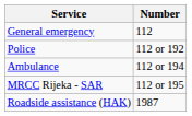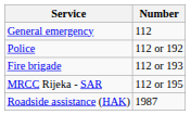 <table class="wikitable">
 <tr>
 <th>Service</th>
 <th>Number</th>
 </tr>
 <tr>
 <td><a href='#'>General emergency</a></td>
 <td>112</td>
 </tr>
 <tr>
 <td><a href='#'>Police</a></td>
 <td>112 or 192</td>
 </tr>
 <tr>
-<td><a href='#'>Ambulance</a></td>
-<td>112 or 194</td>
+<td><a href='#'>Fire brigade</a></td>
+<td>112 or 193</td>
 </tr>
 <tr>
 <td><a href='#'>MRCC</a> Rijeka - <a href='#'>SAR</a></td>
 <td>112 or 195</td>
 </tr>
 <tr>
 <td><a href='#'>Roadside assistance</a>  (<a href='#'>HAK</a>)</td>
 <td>1987</td>
 </tr>
 </table>
